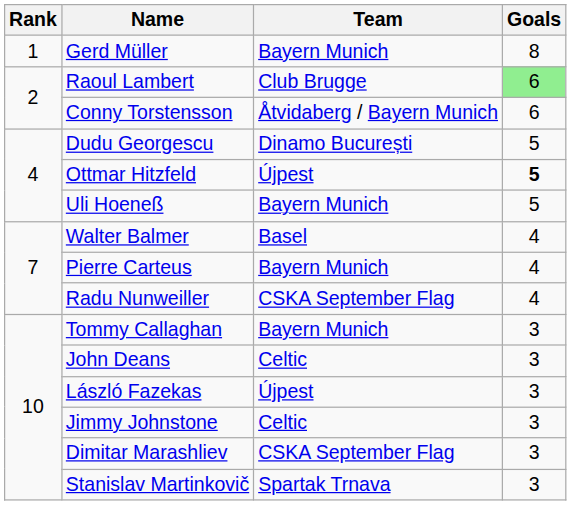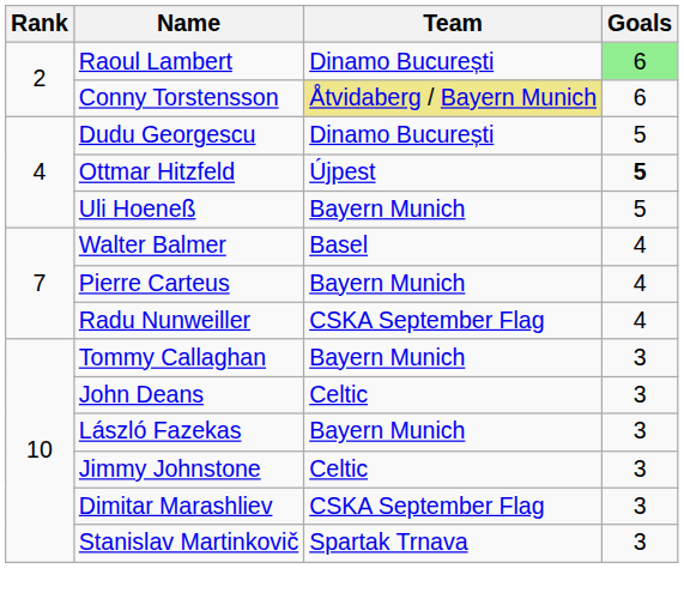 <table class="wikitable" style="text-align:center">
 <tr>
 <th>Rank</th>
 <th>Name</th>
 <th>Team</th>
 <th>Goals</th>
 </tr>
 <tr>
-<td>1</td>
-<td align="left"> <a href='#'>Gerd Müller</a></td>
-<td align="left"> <a href='#'>Bayern Munich</a></td>
-<td>8</td>
-</tr>
-<tr>
 <td rowspan="2">2</td>
 <td align="left"> <a href='#'>Raoul Lambert</a></td>
-<td align="left"> <a href='#'>Club Brugge</a></td>
+<td align="left"> <a href='#'>Dinamo București</a></td>
 <td style="background: lightgreen;">6</td>
 </tr>
 <tr>
 <td align="left"> <a href='#'>Conny Torstensson</a></td>
-<td align="left"> <a href='#'>Åtvidaberg</a> /  <a href='#'>Bayern Munich</a></td>
+<td align="left" style="background: khaki;"> <a href='#'>Åtvidaberg</a> /  <a href='#'>Bayern Munich</a></td>
 <td>6</td>
 </tr>
 <tr>
 <td rowspan="3">4</td>
 <td align="left"> <a href='#'>Dudu Georgescu</a></td>
 <td align="left"> <a href='#'>Dinamo București</a></td>
 <td>5</td>
 </tr>
 <tr>
 <td align="left"> <a href='#'>Ottmar Hitzfeld</a></td>
 <td align="left"> <a href='#'>Újpest</a></td>
 <td><strong>5</strong></td>
 </tr>
 <tr>
 <td align="left"> <a href='#'>Uli Hoeneß</a></td>
 <td align="left"> <a href='#'>Bayern Munich</a></td>
 <td>5</td>
 </tr>
 <tr>
 <td rowspan="3">7</td>
 <td align="left"> <a href='#'>Walter Balmer</a></td>
 <td align="left"> <a href='#'>Basel</a></td>
 <td>4</td>
 </tr>
 <tr>
 <td align="left"> <a href='#'>Pierre Carteus</a></td>
 <td align="left"> <a href='#'>Bayern Munich</a></td>
 <td>4</td>
 </tr>
 <tr>
 <td align="left"> <a href='#'>Radu Nunweiller</a></td>
 <td align="left"> <a href='#'>CSKA September Flag</a></td>
 <td>4</td>
 </tr>
 <tr>
 <td rowspan="6">10</td>
 <td align="left"> <a href='#'>Tommy Callaghan</a></td>
 <td align="left"> <a href='#'>Bayern Munich</a></td>
 <td>3</td>
 </tr>
 <tr>
 <td align="left"> <a href='#'>John Deans</a></td>
 <td align="left"> <a href='#'>Celtic</a></td>
 <td>3</td>
 </tr>
 <tr>
 <td align="left"> <a href='#'>László Fazekas</a></td>
-<td align="left"> <a href='#'>Újpest</a></td>
+<td align="left"> <a href='#'>Bayern Munich</a></td>
 <td>3</td>
 </tr>
 <tr>
 <td align="left"> <a href='#'>Jimmy Johnstone</a></td>
 <td align="left"> <a href='#'>Celtic</a></td>
 <td>3</td>
 </tr>
 <tr>
 <td align="left"> <a href='#'>Dimitar Marashliev</a></td>
 <td align="left"> <a href='#'>CSKA September Flag</a></td>
 <td>3</td>
 </tr>
 <tr>
 <td align="left"> <a href='#'>Stanislav Martinkovič</a></td>
 <td align="left"> <a href='#'>Spartak Trnava</a></td>
 <td>3</td>
 </tr>
 </table>
